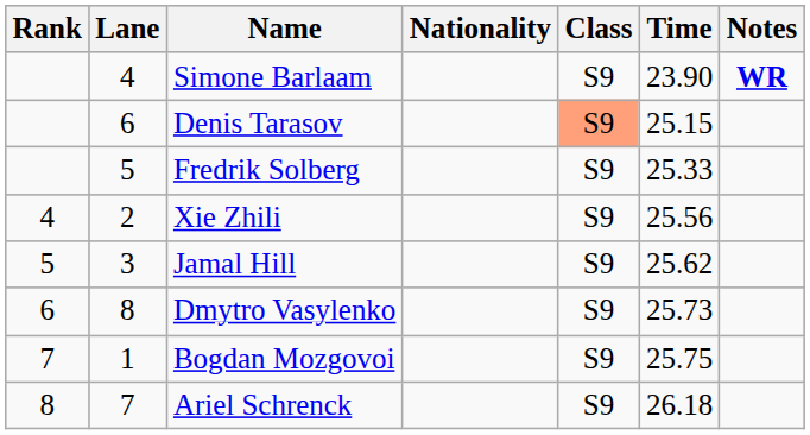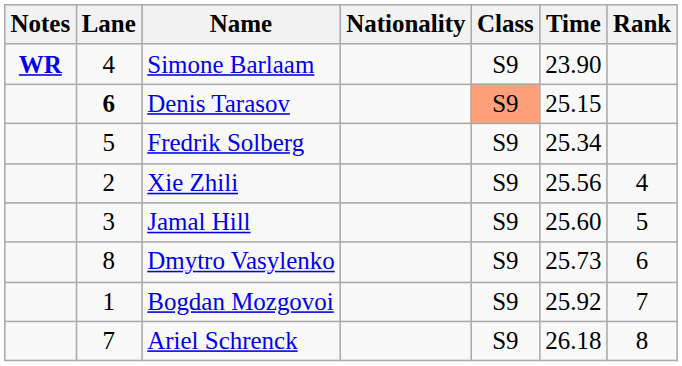 <table class="wikitable sortable" style="text-align:center">
 <tr>
-<th>Rank</th>
+<th>Notes</th>
 <th>Lane</th>
 <th>Name</th>
 <th>Nationality</th>
 <th>Class</th>
 <th>Time</th>
-<th>Notes</th>
+<th>Rank</th>
 </tr>
 <tr>
-<td></td>
+<td><strong><a href='#'>WR</a></strong></td>
 <td>4</td>
 <td align=left><a href='#'>Simone Barlaam</a></td>
 <td align=left></td>
 <td>S9</td>
 <td>23.90</td>
-<td><strong><a href='#'>WR</a></strong></td>
+<td></td>
 </tr>
 <tr>
 <td></td>
-<td>6</td>
+<td><strong>6</strong></td>
 <td align=left><a href='#'>Denis Tarasov</a></td>
 <td align=left></td>
 <td style="background: lightsalmon;">S9</td>
 <td>25.15</td>
 <td></td>
 </tr>
 <tr>
 <td></td>
 <td>5</td>
 <td align=left><a href='#'>Fredrik Solberg</a></td>
 <td align=left></td>
 <td>S9</td>
-<td>25.33</td>
+<td>25.34</td>
 <td></td>
 </tr>
 <tr>
-<td>4</td>
+<td></td>
 <td>2</td>
 <td align=left><a href='#'>Xie Zhili</a></td>
 <td align=left></td>
 <td>S9</td>
 <td>25.56</td>
-<td></td>
+<td>4</td>
 </tr>
 <tr>
-<td>5</td>
+<td></td>
 <td>3</td>
 <td align=left><a href='#'>Jamal Hill</a></td>
 <td align=left></td>
 <td>S9</td>
-<td>25.62</td>
-<td></td>
+<td>25.60</td>
+<td>5</td>
 </tr>
 <tr>
-<td>6</td>
+<td></td>
 <td>8</td>
 <td align=left><a href='#'>Dmytro Vasylenko</a></td>
 <td align=left></td>
 <td>S9</td>
 <td>25.73</td>
-<td></td>
+<td>6</td>
 </tr>
 <tr>
-<td>7</td>
+<td></td>
 <td>1</td>
 <td align=left><a href='#'>Bogdan Mozgovoi</a></td>
 <td align=left></td>
 <td>S9</td>
-<td>25.75</td>
-<td></td>
+<td>25.92</td>
+<td>7</td>
 </tr>
 <tr>
-<td>8</td>
+<td></td>
 <td>7</td>
 <td align=left><a href='#'>Ariel Schrenck</a></td>
 <td align=left></td>
 <td>S9</td>
 <td>26.18</td>
-<td></td>
+<td>8</td>
 </tr>
 </table>
